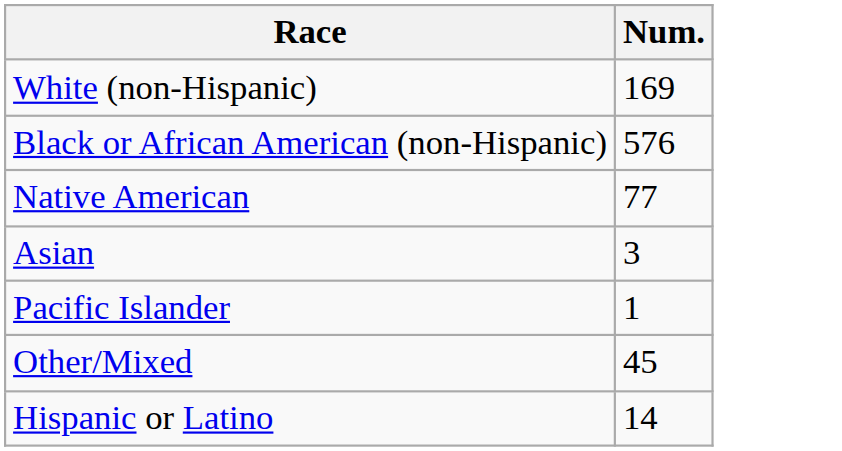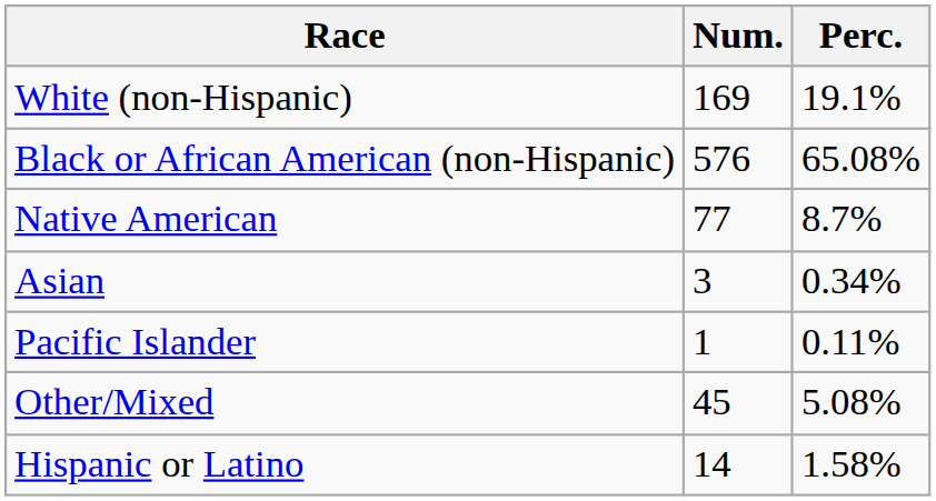 <table class="wikitable">
 <tr>
 <th>Race</th>
 <th>Num.</th>
+<th>Perc.</th>
 </tr>
 <tr>
 <td><a href='#'>White</a> (non-Hispanic)</td>
 <td>169</td>
+<td>19.1%</td>
 </tr>
 <tr>
 <td><a href='#'>Black or African American</a> (non-Hispanic)</td>
 <td>576</td>
+<td>65.08%</td>
 </tr>
 <tr>
 <td><a href='#'>Native American</a></td>
 <td>77</td>
+<td>8.7%</td>
 </tr>
 <tr>
 <td><a href='#'>Asian</a></td>
 <td>3</td>
+<td>0.34%</td>
 </tr>
 <tr>
 <td><a href='#'>Pacific Islander</a></td>
 <td>1</td>
+<td>0.11%</td>
 </tr>
 <tr>
 <td><a href='#'>Other/Mixed</a></td>
 <td>45</td>
+<td>5.08%</td>
 </tr>
 <tr>
 <td><a href='#'>Hispanic</a> or <a href='#'>Latino</a></td>
 <td>14</td>
+<td>1.58%</td>
 </tr>
 </table>
